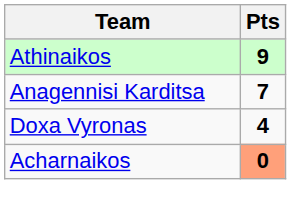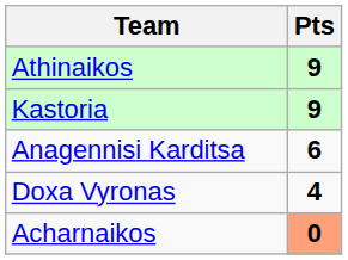 <table class="wikitable" style="text-align: center;">
 <tr>
 <th width=165>Team</th>
 <th width=20>Pts</th>
 </tr>
 <tr bgcolor="#ccffcc">
 <td align=left><a href='#'>Athinaikos</a></td>
 <td><strong>9</strong></td>
 </tr>
+<tr bgcolor="#ccffcc">
+<td align=left><a href='#'>Kastoria</a></td>
+<td><strong>9</strong></td>
+</tr>
 <tr>
 <td align=left><a href='#'>Anagennisi Karditsa</a></td>
-<td><strong>7</strong></td>
+<td><strong>6</strong></td>
 </tr>
 <tr>
 <td align=left><a href='#'>Doxa Vyronas</a></td>
 <td><strong>4</strong></td>
 </tr>
 <tr>
 <td align=left><a href='#'>Acharnaikos</a></td>
 <td style="background: lightsalmon;"><strong>0</strong></td>
 </tr>
 </table>
